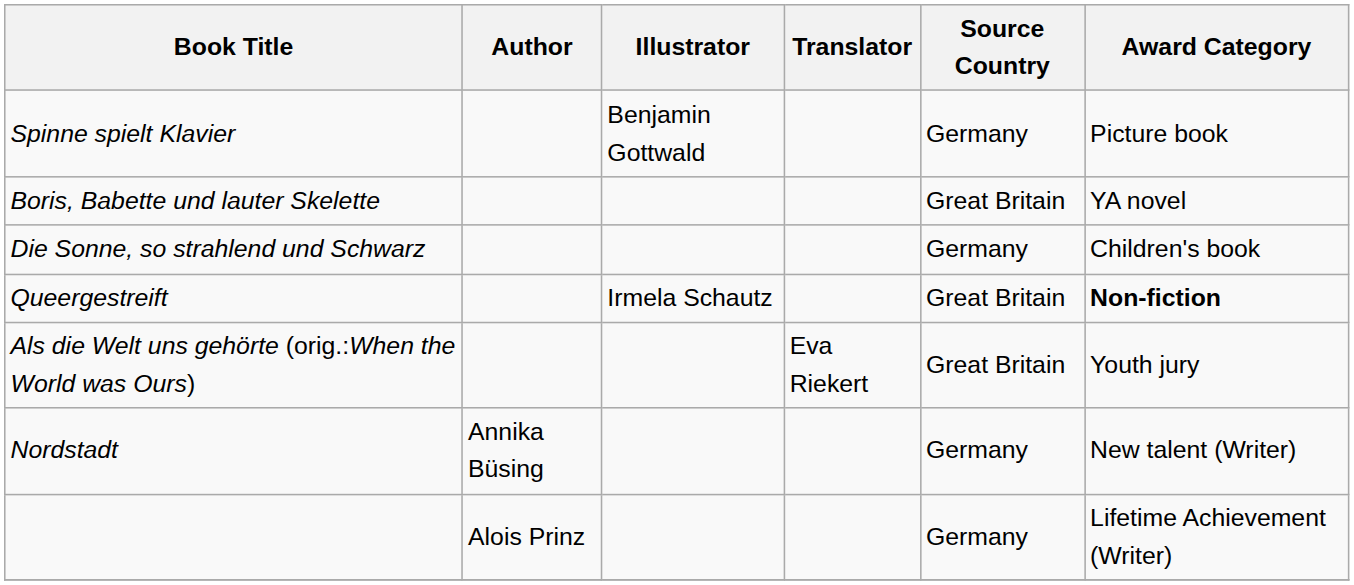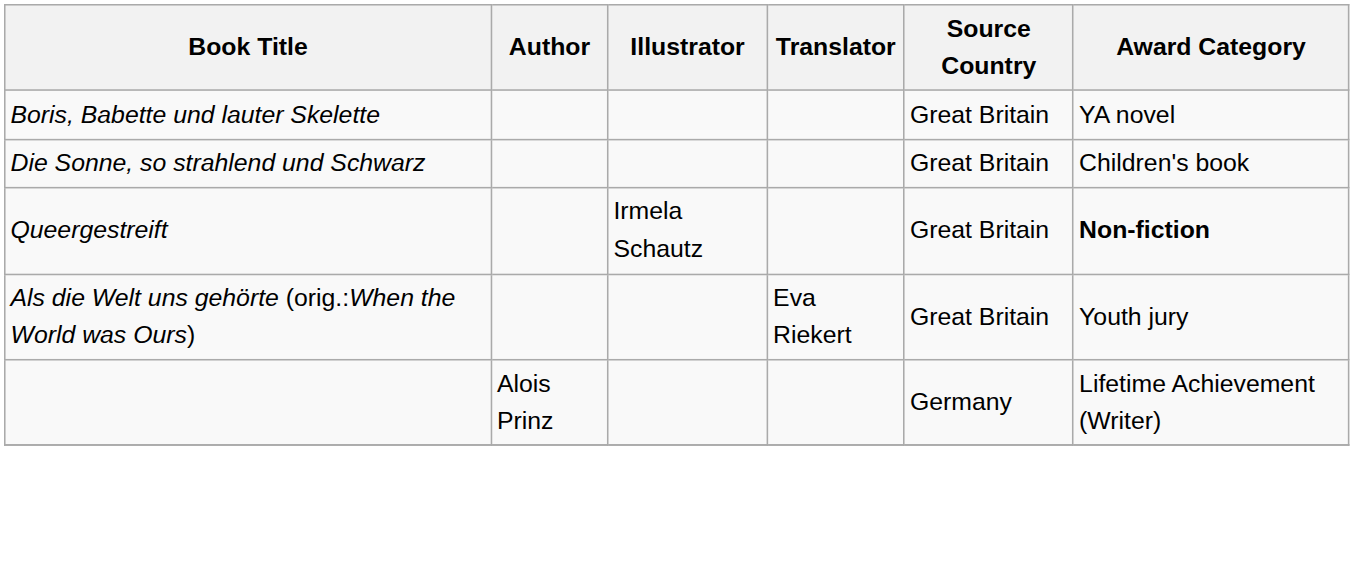 <table class="wikitable sortable mw-collapsible" style="font-size:1.00em; line-height:1.5em;">
 <tr>
 <th scope="col">Book Title</th>
 <th scope="col">Author</th>
 <th scope="col">Illustrator</th>
 <th scope="col">Translator</th>
 <th scope="col">Source Country</th>
 <th scope="col">Award Category</th>
-</tr>
-<tr>
-<td><em> Spinne spielt Klavier</em></td>
-<td></td>
-<td>Benjamin Gottwald</td>
-<td></td>
-<td>Germany</td>
-<td>Picture book</td>
 </tr>
 <tr>
 <td><em>Boris, Babette und lauter Skelette</em></td>
 <td></td>
 <td></td>
 <td></td>
 <td>Great Britain</td>
 <td>YA novel</td>
 </tr>
 <tr>
 <td><em>Die Sonne, so strahlend und Schwarz</em></td>
 <td></td>
 <td></td>
 <td></td>
-<td>Germany</td>
+<td>Great Britain</td>
 <td>Children's book</td>
 </tr>
 <tr>
 <td><em>Queergestreift</em></td>
 <td></td>
 <td>Irmela Schautz</td>
 <td></td>
 <td>Great Britain</td>
 <td><strong>Non-fiction</strong></td>
 </tr>
 <tr>
 <td><em>Als die Welt uns gehörte</em> (orig.:<em>When the World was Ours</em>)</td>
 <td></td>
 <td></td>
 <td>Eva Riekert</td>
 <td>Great Britain</td>
 <td>Youth jury</td>
 </tr>
 <tr>
-<td><em>Nordstadt</em></td>
-<td>Annika Büsing</td>
-<td></td>
-<td></td>
-<td>Germany</td>
-<td>New talent (Writer)</td>
-</tr>
-<tr>
 <td></td>
 <td>Alois Prinz</td>
 <td></td>
 <td></td>
 <td>Germany</td>
 <td>Lifetime Achievement (Writer)</td>
 </tr>
 <tr>
 </tr>
 </table>
